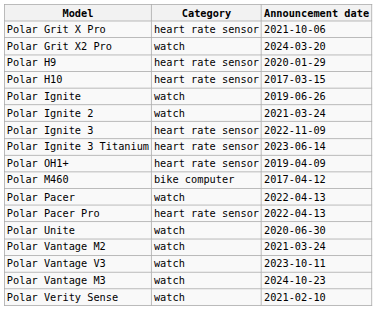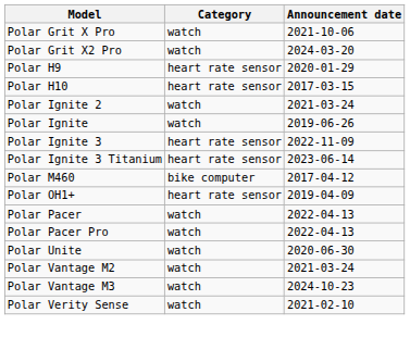 <table class="wikitable sortable">
 <tr>
 <th>Model</th>
 <th>Category</th>
 <th>Announcement date</th>
 </tr>
 <tr>
 <td>Polar Grit X Pro</td>
-<td>heart rate sensor</td>
+<td>watch</td>
 <td>2021-10-06</td>
 </tr>
 <tr>
 <td>Polar Grit X2 Pro</td>
 <td>watch</td>
 <td>2024-03-20</td>
 </tr>
 <tr>
 <td>Polar H9</td>
 <td>heart rate sensor</td>
 <td>2020-01-29</td>
 </tr>
 <tr>
 <td>Polar H10</td>
 <td>heart rate sensor</td>
 <td>2017-03-15</td>
 </tr>
 <tr>
+<td>Polar Ignite 2</td>
+<td>watch</td>
+<td>2021-03-24</td>
+</tr>
+<tr>
 <td>Polar Ignite</td>
 <td>watch</td>
 <td>2019-06-26</td>
-</tr>
-<tr>
-<td>Polar Ignite 2</td>
-<td>watch</td>
-<td>2021-03-24</td>
 </tr>
 <tr>
 <td>Polar Ignite 3</td>
 <td>heart rate sensor</td>
 <td>2022-11-09</td>
 </tr>
 <tr>
 <td>Polar Ignite 3 Titanium</td>
 <td>heart rate sensor</td>
 <td>2023-06-14</td>
 </tr>
 <tr>
+<td>Polar M460</td>
+<td>bike computer</td>
+<td>2017-04-12</td>
+</tr>
+<tr>
 <td>Polar OH1+</td>
 <td>heart rate sensor</td>
 <td>2019-04-09</td>
-</tr>
-<tr>
-<td>Polar M460</td>
-<td>bike computer</td>
-<td>2017-04-12</td>
 </tr>
 <tr>
 <td>Polar Pacer</td>
 <td>watch</td>
 <td>2022-04-13</td>
 </tr>
 <tr>
 <td>Polar Pacer Pro</td>
-<td>heart rate sensor</td>
+<td>watch</td>
 <td>2022-04-13</td>
 </tr>
 <tr>
 <td>Polar Unite</td>
 <td>watch</td>
 <td>2020-06-30</td>
 </tr>
 <tr>
 <td>Polar Vantage M2</td>
 <td>watch</td>
 <td>2021-03-24</td>
 </tr>
 <tr>
-<td>Polar Vantage V3</td>
-<td>watch</td>
-<td>2023-10-11</td>
-</tr>
-<tr>
 <td>Polar Vantage M3</td>
 <td>watch</td>
 <td>2024-10-23</td>
 </tr>
 <tr>
 <td>Polar Verity Sense</td>
 <td>watch</td>
 <td>2021-02-10</td>
 </tr>
 </table>
